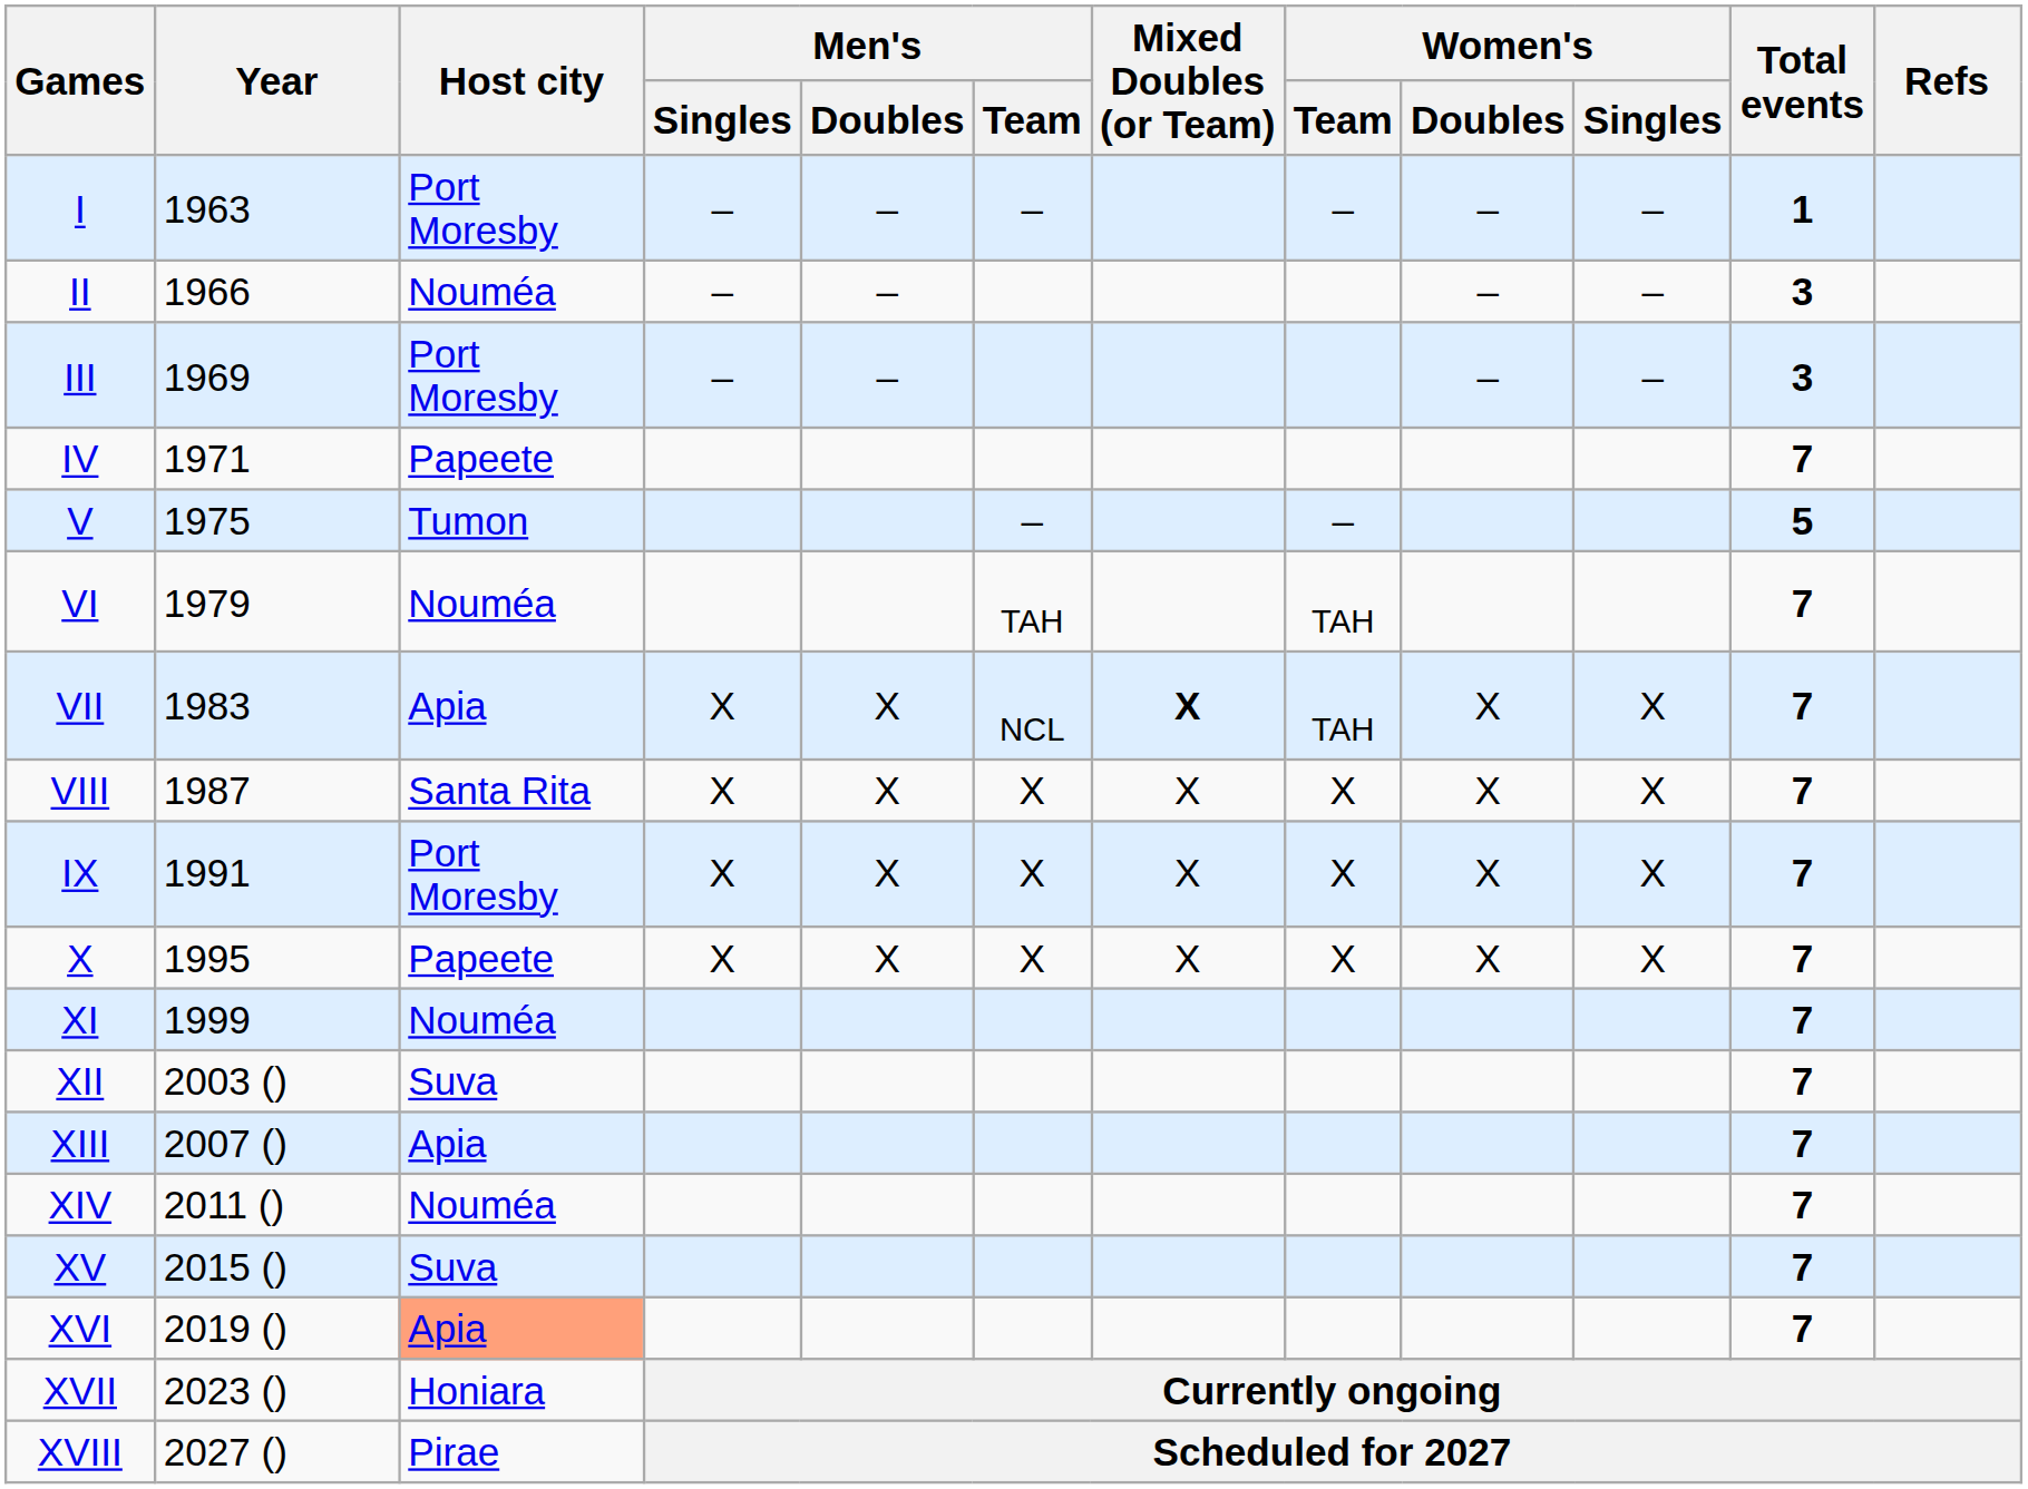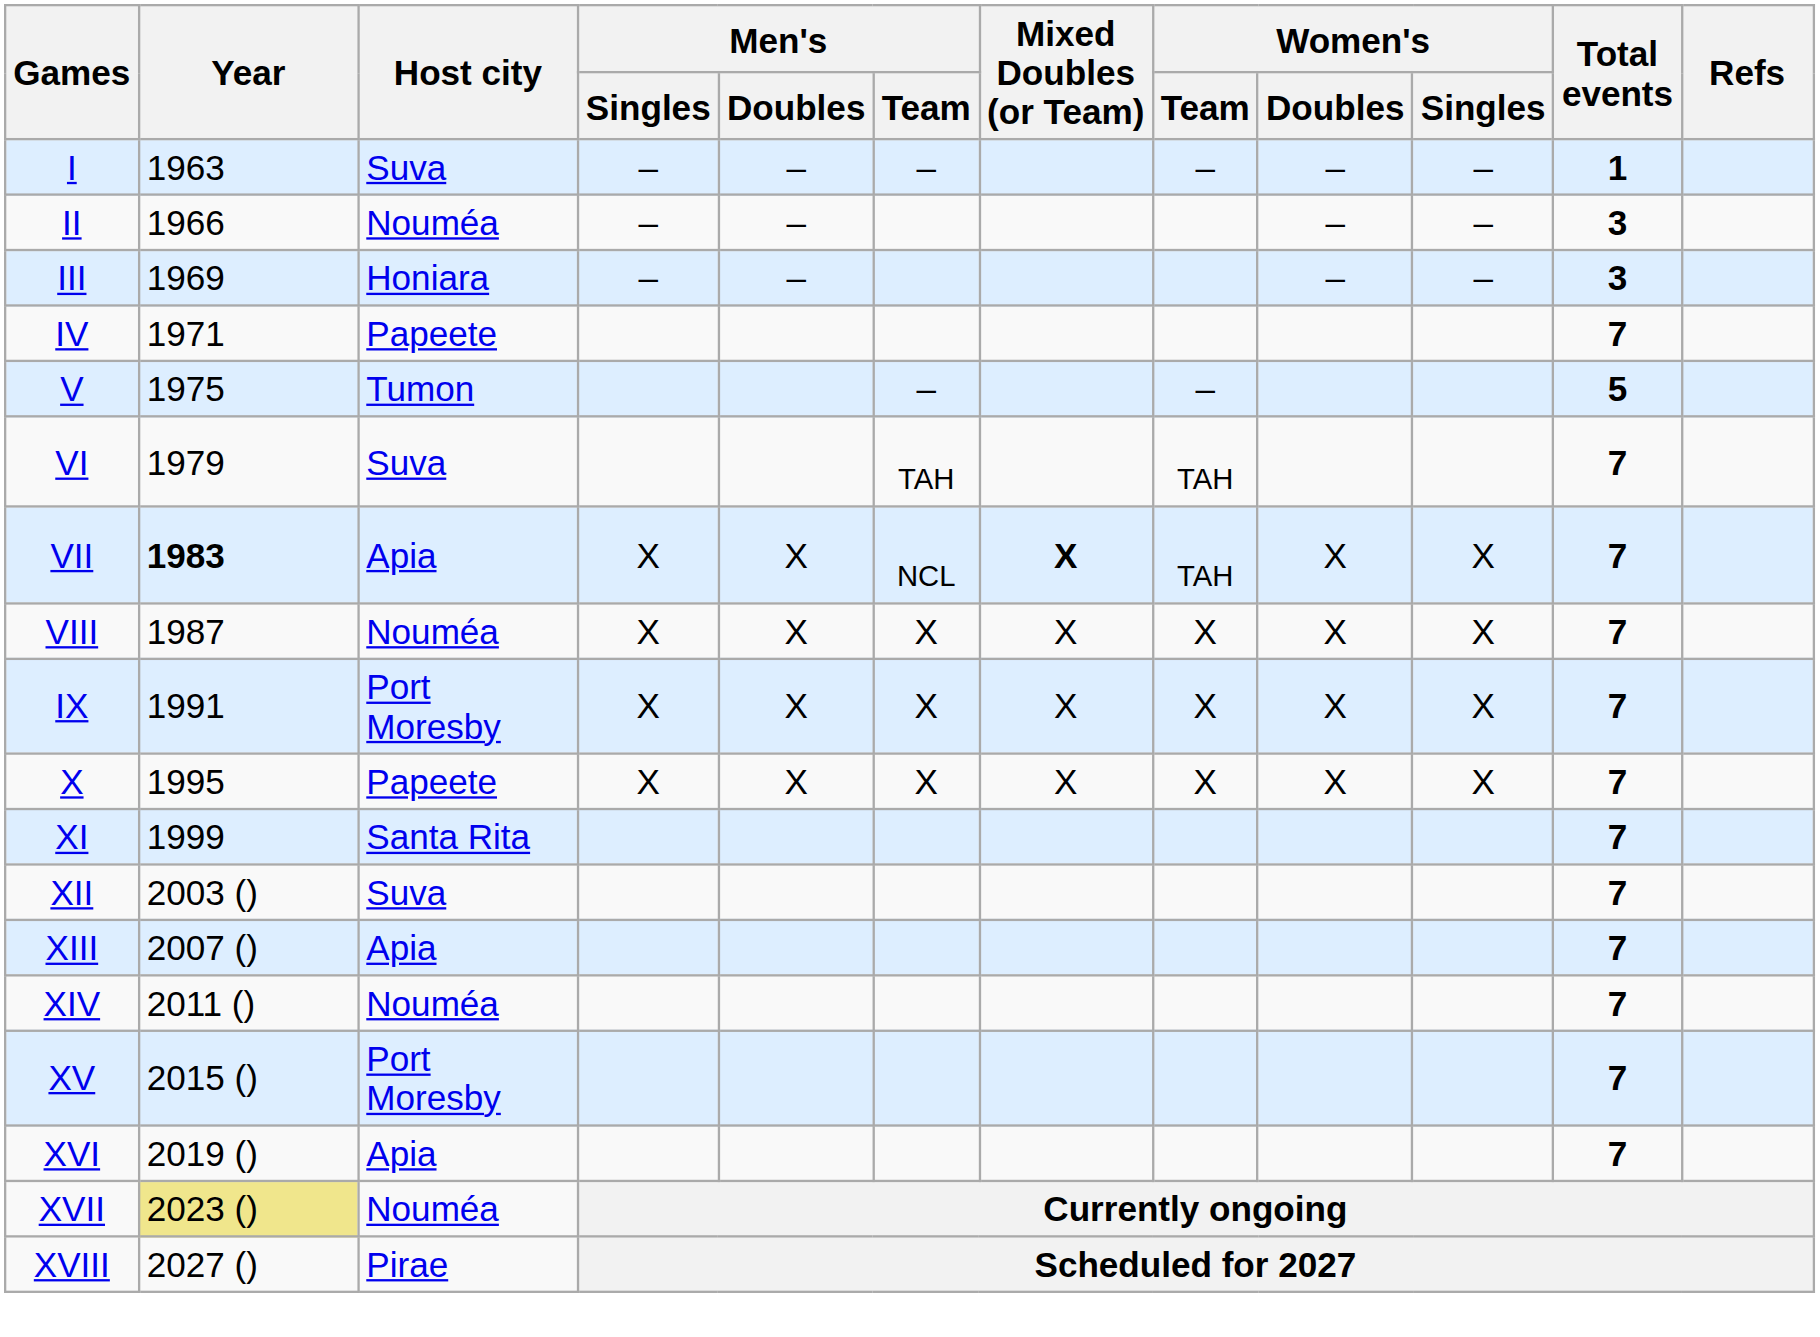 <table class=wikitable style="text-align:center; font-size:95%;">
 <tr>
 <th width=25 rowspan=2>Games</th>
 <th width=88 rowspan=2>Year</th>
 <th width=88 rowspan=2>Host city </th>
 <th colspan=3>Men's</th>
 <th rowspan=2>Mixed<br>Doubles<br>(or Team)</th>
 <th colspan=3>Women's</th>
 <th rowspan=2>Total<br>events</th>
 <th width=50 rowspan=2>Refs</th>
 </tr>
 <tr>
 <th>Singles</th>
 <th>Doubles</th>
 <th>Team</th>
 <th>Team</th>
 <th>Doubles</th>
 <th>Singles </th>
 </tr>
 <tr bgcolor=#ddeeff>
 <td align=center><a href='#'>I</a></td>
 <td align=left>1963 </td>
-<td align=left><a href='#'>Port Moresby</a> </td>
+<td align=left><a href='#'>Suva</a></td>
 <td>–</td>
 <td>–</td>
 <td>–</td>
 <td> <br></td>
 <td>–</td>
 <td>–</td>
 <td>–</td>
 <td><strong>1</strong></td>
 <td></td>
 </tr>
 <tr>
 <td align=center><a href='#'>II</a></td>
 <td align=left>1966 </td>
 <td align=left><a href='#'>Nouméa</a></td>
 <td>–</td>
 <td>–</td>
 <td> <br> </td>
 <td> <br> </td>
 <td> <br> </td>
 <td>–</td>
 <td>–</td>
 <td><strong>3</strong></td>
 <td></td>
 </tr>
 <tr bgcolor=#ddeeff>
 <td align=center><a href='#'>III</a></td>
 <td align=left>1969 </td>
-<td align=left><a href='#'>Port Moresby</a> </td>
+<td align=left><a href='#'>Honiara</a> </td>
 <td>–</td>
 <td>–</td>
 <td> <br> </td>
 <td> <br> </td>
 <td> <br> </td>
 <td>–</td>
 <td>–</td>
 <td><span><strong>3</strong></span></td>
 <td></td>
 </tr>
 <tr>
 <td align=center><a href='#'>IV</a></td>
 <td align=left>1971 </td>
 <td align=left><a href='#'>Papeete</a> </td>
 <td> <br>  </td>
 <td> <br>  </td>
 <td> <br>  </td>
 <td> <br>  </td>
 <td> <br>  </td>
 <td> <br>  </td>
 <td> <br>    </td>
 <td><strong>7</strong></td>
 <td></td>
 </tr>
 <tr bgcolor=#ddeeff>
 <td align=center><a href='#'>V</a></td>
 <td align=left>1975 </td>
 <td align=left><a href='#'>Tumon</a> </td>
 <td> <br> </td>
 <td>      <br> </td>
 <td>–</td>
 <td> <br> </td>
 <td>–</td>
 <td> <br> </td>
 <td> <br> </td>
 <td><strong>5</strong></td>
 <td></td>
 </tr>
 <tr style="line-height:15px;">
 <td align=center><a href='#'>VI</a></td>
 <td align=left>1979 </td>
-<td align=left><a href='#'>Nouméa</a> </td>
+<td align=left><a href='#'>Suva</a> </td>
 <td> <br>    </td>
 <td> <br>    </td>
 <td> <br> <small>TAH</small></td>
 <td> <br>    </td>
 <td> <br> <small>TAH</small></td>
 <td> <br>    </td>
 <td> <br>    </td>
 <td><strong>7</strong></td>
 <td></td>
 </tr>
 <tr bgcolor=#ddeeff>
 <td align=center><a href='#'>VII</a></td>
-<td align=left>1983 </td>
+<td align=left><strong>1983 </strong></td>
 <td align=left><a href='#'>Apia</a> </td>
 <td>X</td>
 <td>X</td>
 <td> <br> <small>NCL</small></td>
 <td><strong>X</strong></td>
 <td> <br> <small>TAH</small></td>
 <td>X</td>
 <td>X</td>
 <td><span><strong>7</strong></span></td>
 <td></td>
 </tr>
 <tr>
 <td align=center><a href='#'>VIII</a></td>
 <td align=left>1987 </td>
-<td align=left><a href='#'>Santa Rita</a> </td>
+<td align=left><a href='#'>Nouméa</a> </td>
 <td>X</td>
 <td>X</td>
 <td>X</td>
 <td>X</td>
 <td>X</td>
 <td>X</td>
 <td>X</td>
 <td><span><strong>7</strong></span></td>
 <td></td>
 </tr>
 <tr bgcolor=#ddeeff>
 <td align=center><a href='#'>IX</a></td>
 <td align=left>1991 </td>
 <td align=left><a href='#'>Port Moresby</a> </td>
 <td>X</td>
 <td>X</td>
 <td>X</td>
 <td>X</td>
 <td>X</td>
 <td>X</td>
 <td>X</td>
 <td><span><strong>7</strong></span></td>
 <td></td>
 </tr>
 <tr>
 <td align=center><a href='#'>X</a></td>
 <td align=left>1995 </td>
 <td align=left><a href='#'>Papeete</a> </td>
 <td>X</td>
 <td>X</td>
 <td>X</td>
 <td>X</td>
 <td>X</td>
 <td>X</td>
 <td>X</td>
 <td><span><strong>7</strong></span></td>
 <td></td>
 </tr>
 <tr bgcolor=#ddeeff>
 <td align=center><a href='#'>XI</a></td>
 <td align=left>1999 </td>
-<td align=left><a href='#'>Nouméa</a> </td>
+<td align=left><a href='#'>Santa Rita</a> </td>
 <td><br></td>
 <td><br></td>
 <td><br></td>
 <td><br></td>
 <td> <br></td>
 <td> <br></td>
 <td> <br></td>
 <td><strong>7</strong></td>
 <td></td>
 </tr>
 <tr>
 <td align=center><a href='#'>XII</a></td>
 <td align=left>2003 ()</td>
 <td align=left><a href='#'>Suva</a> </td>
 <td><br></td>
 <td><br></td>
 <td><br></td>
 <td><br></td>
 <td><br></td>
 <td><br></td>
 <td><br></td>
 <td><strong>7</strong></td>
 <td></td>
 </tr>
 <tr bgcolor=#ddeeff>
 <td align=center><a href='#'>XIII</a></td>
 <td align=left>2007 ()</td>
 <td align=left><a href='#'>Apia</a> </td>
 <td> <br></td>
 <td> <br></td>
 <td> <br></td>
 <td> <br></td>
 <td> <br></td>
 <td> <br></td>
 <td> <br></td>
 <td><strong>7</strong></td>
 <td> </td>
 </tr>
 <tr>
 <td align=center><a href='#'>XIV</a></td>
 <td align=left>2011 ()</td>
 <td align=left><a href='#'>Nouméa</a> </td>
 <td> <br></td>
 <td> <br></td>
 <td> <br></td>
 <td> <br></td>
 <td> <br></td>
 <td> <br></td>
 <td> <br></td>
 <td><strong>7</strong></td>
 <td></td>
 </tr>
 <tr bgcolor=#ddeeff>
 <td align=center><a href='#'>XV</a></td>
 <td align=left>2015 ()</td>
-<td align=left><a href='#'>Suva</a></td>
+<td align=left><a href='#'>Port Moresby</a> </td>
 <td> <br></td>
 <td> <br></td>
 <td> <br></td>
 <td> <br></td>
 <td> <br></td>
 <td> <br></td>
 <td> <br></td>
 <td><strong>7</strong></td>
 <td></td>
 </tr>
 <tr>
 <td align=center><a href='#'>XVI</a></td>
 <td align=left>2019 ()</td>
-<td align=left style="background: lightsalmon;"><a href='#'>Apia</a> </td>
+<td align=left><a href='#'>Apia</a> </td>
 <td> <br></td>
 <td> <br></td>
 <td> <br></td>
 <td> <br></td>
 <td> <br></td>
 <td> <br></td>
 <td> <br></td>
 <td><strong>7</strong></td>
 <td></td>
 </tr>
 <tr>
 <td align=center><a href='#'>XVII</a></td>
-<td align=left>2023 ()</td>
-<td align=left><a href='#'>Honiara</a> </td>
+<td align=left style="background: khaki;">2023 ()</td>
+<td align=left><a href='#'>Nouméa</a></td>
 <th colspan=9>Currently ongoing</th>
 </tr>
 <tr>
 <td align=center><a href='#'>XVIII</a></td>
 <td align=left>2027 ()</td>
 <td align=left><a href='#'>Pirae</a> </td>
 <th colspan=9>Scheduled for 2027</th>
 </tr>
 </table>
